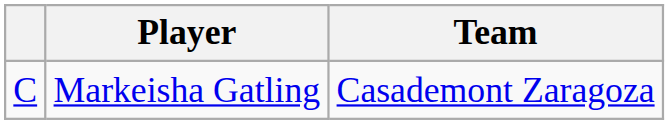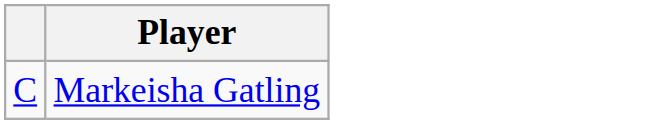 <table class="wikitable">
 <tr>
 <th style="text-align:center;"></th>
 <th style="text-align:center;">Player</th>
-<th style="text-align:center;">Team</th>
 </tr>
 <tr>
 <td style="text-align:center;"><a href='#'>C</a></td>
 <td> <a href='#'>Markeisha Gatling</a></td>
-<td><a href='#'>Casademont Zaragoza</a></td>
 </tr>
 </table>
